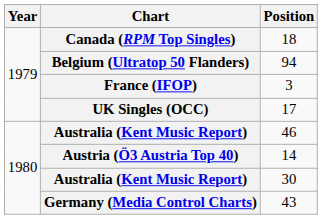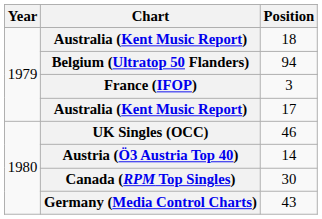 <table class="wikitable sortable plainrowheaders" style="text-align:center">
 <tr>
 <th>Year</th>
 <th>Chart</th>
 <th>Position</th>
 </tr>
 <tr>
 <td rowspan="4">1979</td>
-<th scope="row">Canada (<a href='#'><em>RPM</em> Top Singles</a>)</th>
+<th scope="row">Australia (<a href='#'>Kent Music Report</a>)</th>
 <td>18</td>
 </tr>
 <tr>
 <th scope="row">Belgium (<a href='#'>Ultratop 50</a> Flanders)</th>
 <td>94</td>
 </tr>
 <tr>
 <th scope="row">France (<a href='#'>IFOP</a>)</th>
 <td>3</td>
 </tr>
 <tr>
-<th scope="row">UK Singles (OCC)</th>
+<th scope="row">Australia (<a href='#'>Kent Music Report</a>)</th>
 <td>17</td>
 </tr>
 <tr>
 <td rowspan="5">1980</td>
-<th scope="row">Australia (<a href='#'>Kent Music Report</a>)</th>
+<th scope="row">UK Singles (OCC)</th>
 <td>46</td>
 </tr>
 <tr>
 <th scope="row">Austria (<a href='#'>Ö3 Austria Top 40</a>)</th>
 <td>14</td>
 </tr>
 <tr>
-<th scope="row">Australia (<a href='#'>Kent Music Report</a>)</th>
+<th scope="row">Canada (<a href='#'><em>RPM</em> Top Singles</a>)</th>
 <td>30</td>
 </tr>
 <tr>
 <th scope="row">Germany (<a href='#'>Media Control Charts</a>)</th>
 <td>43</td>
 </tr>
 </table>
